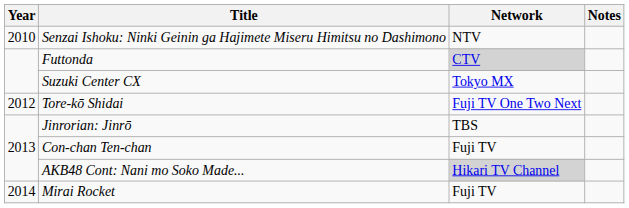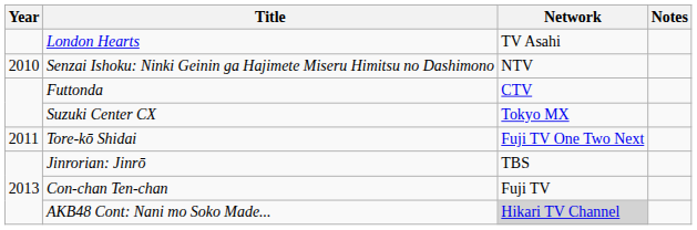 <table class="wikitable">
 <tr>
 <th>Year</th>
 <th>Title</th>
 <th>Network</th>
 <th>Notes</th>
+</tr>
+<tr>
+<td></td>
+<td><em><a href='#'>London Hearts</a></em></td>
+<td>TV Asahi</td>
+<td></td>
 </tr>
 <tr>
 <td>2010</td>
 <td><em>Senzai Ishoku: Ninki Geinin ga Hajimete Miseru Himitsu no Dashimono</em></td>
 <td>NTV</td>
 <td></td>
 </tr>
 <tr>
 <td rowspan="2"></td>
 <td><em>Futtonda</em></td>
-<td style="background: lightgrey;"><a href='#'>CTV</a></td>
+<td><a href='#'>CTV</a></td>
 <td></td>
 </tr>
 <tr>
 <td><em>Suzuki Center CX</em></td>
 <td><a href='#'>Tokyo MX</a></td>
 <td></td>
 </tr>
 <tr>
-<td>2012</td>
+<td>2011</td>
 <td><em>Tore-kō Shidai</em></td>
 <td><a href='#'>Fuji TV One Two Next</a></td>
 <td></td>
 </tr>
 <tr>
 <td rowspan="3">2013</td>
 <td><em>Jinrorian: Jinrō</em></td>
 <td>TBS</td>
 <td></td>
 </tr>
 <tr>
 <td><em>Con-chan Ten-chan</em></td>
 <td>Fuji TV</td>
 <td></td>
 </tr>
 <tr>
 <td><em>AKB48 Cont: Nani mo Soko Made...</em></td>
 <td style="background: lightgrey;"><a href='#'>Hikari TV Channel</a></td>
 <td></td>
 </tr>
-<tr>
-<td>2014</td>
-<td><em>Mirai Rocket</em></td>
-<td>Fuji TV</td>
-<td></td>
-</tr>
 </table>
